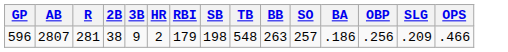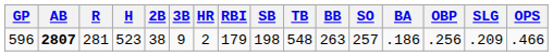 <table class="wikitable">
 <tr>
 <th><a href='#'>GP</a></th>
 <th><a href='#'>AB</a></th>
 <th><a href='#'>R</a></th>
+<th><a href='#'>H</a></th>
 <th><a href='#'>2B</a></th>
 <th><a href='#'>3B</a></th>
 <th><a href='#'>HR</a></th>
 <th><a href='#'>RBI</a></th>
 <th><a href='#'>SB</a></th>
 <th><a href='#'>TB</a></th>
 <th><a href='#'>BB</a></th>
 <th><a href='#'>SO</a></th>
 <th><a href='#'>BA</a></th>
 <th><a href='#'>OBP</a></th>
 <th><a href='#'>SLG</a></th>
 <th><a href='#'>OPS</a></th>
 </tr>
 <tr align=center>
 <td>596</td>
-<td>2807</td>
+<td><strong>2807</strong></td>
 <td>281</td>
+<td>523</td>
 <td>38</td>
 <td>9</td>
 <td>2</td>
 <td>179</td>
 <td>198</td>
 <td>548</td>
 <td>263</td>
 <td>257</td>
 <td>.186</td>
 <td>.256</td>
 <td>.209</td>
 <td>.466</td>
 </tr>
 </table>
